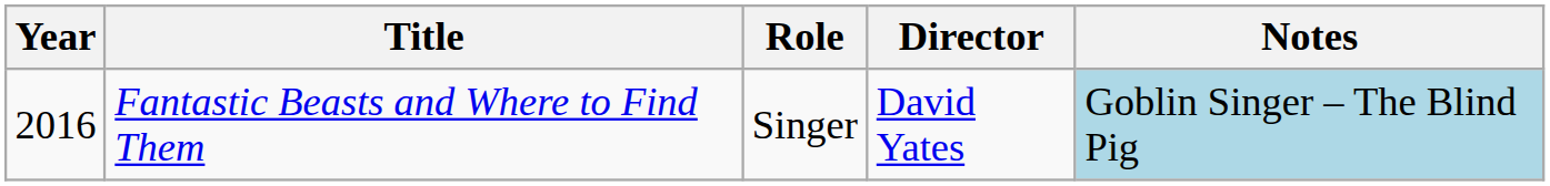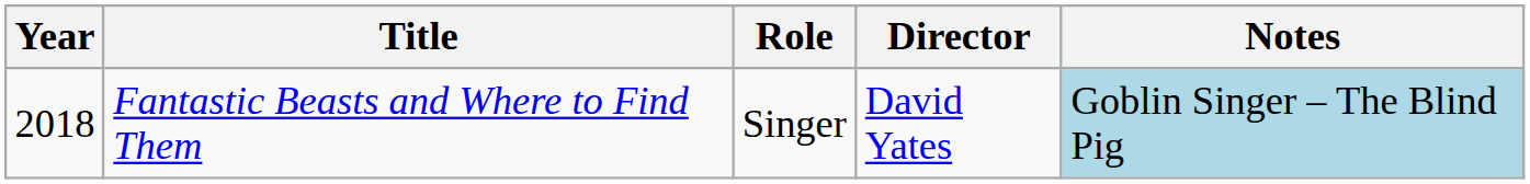 <table class="wikitable sortable">
 <tr>
 <th>Year</th>
 <th>Title</th>
 <th>Role</th>
 <th>Director</th>
 <th>Notes</th>
 </tr>
 <tr>
-<td>2016</td>
+<td>2018</td>
 <td><em><a href='#'>Fantastic Beasts and Where to Find Them</a></em></td>
 <td>Singer</td>
 <td><a href='#'>David Yates</a></td>
 <td style="background: lightblue;">Goblin Singer – The Blind Pig</td>
 </tr>
 </table>
